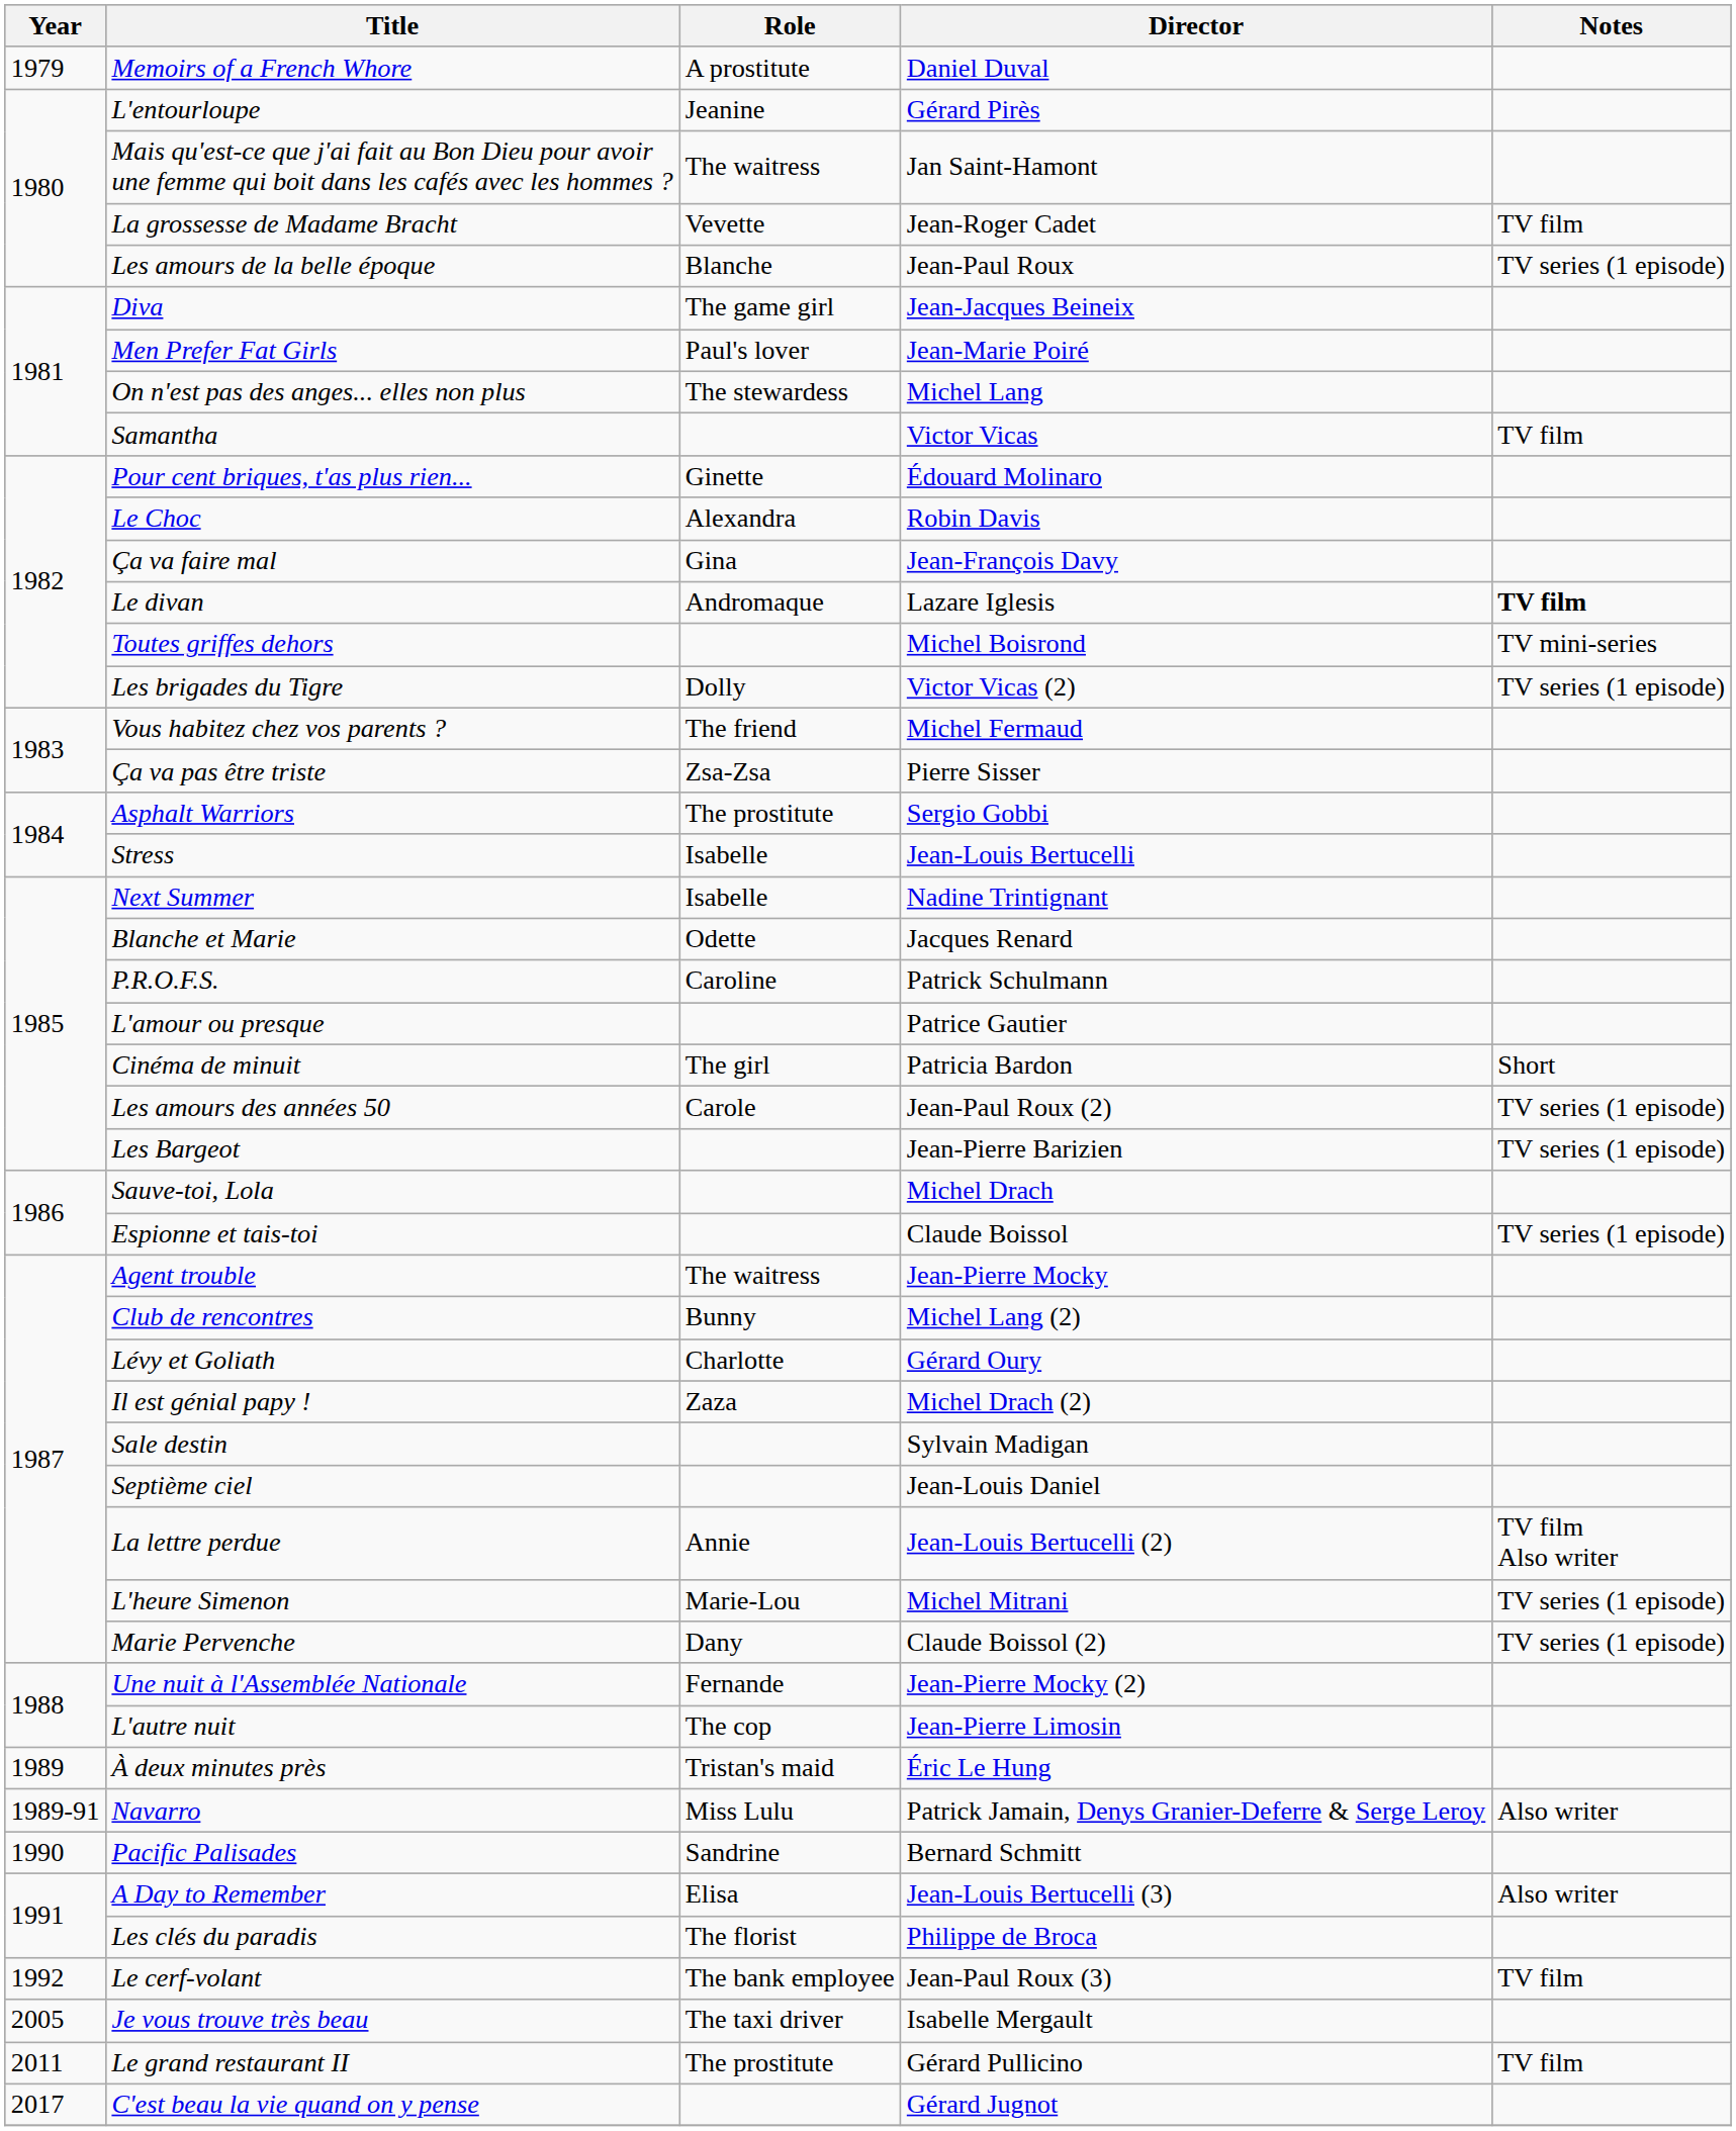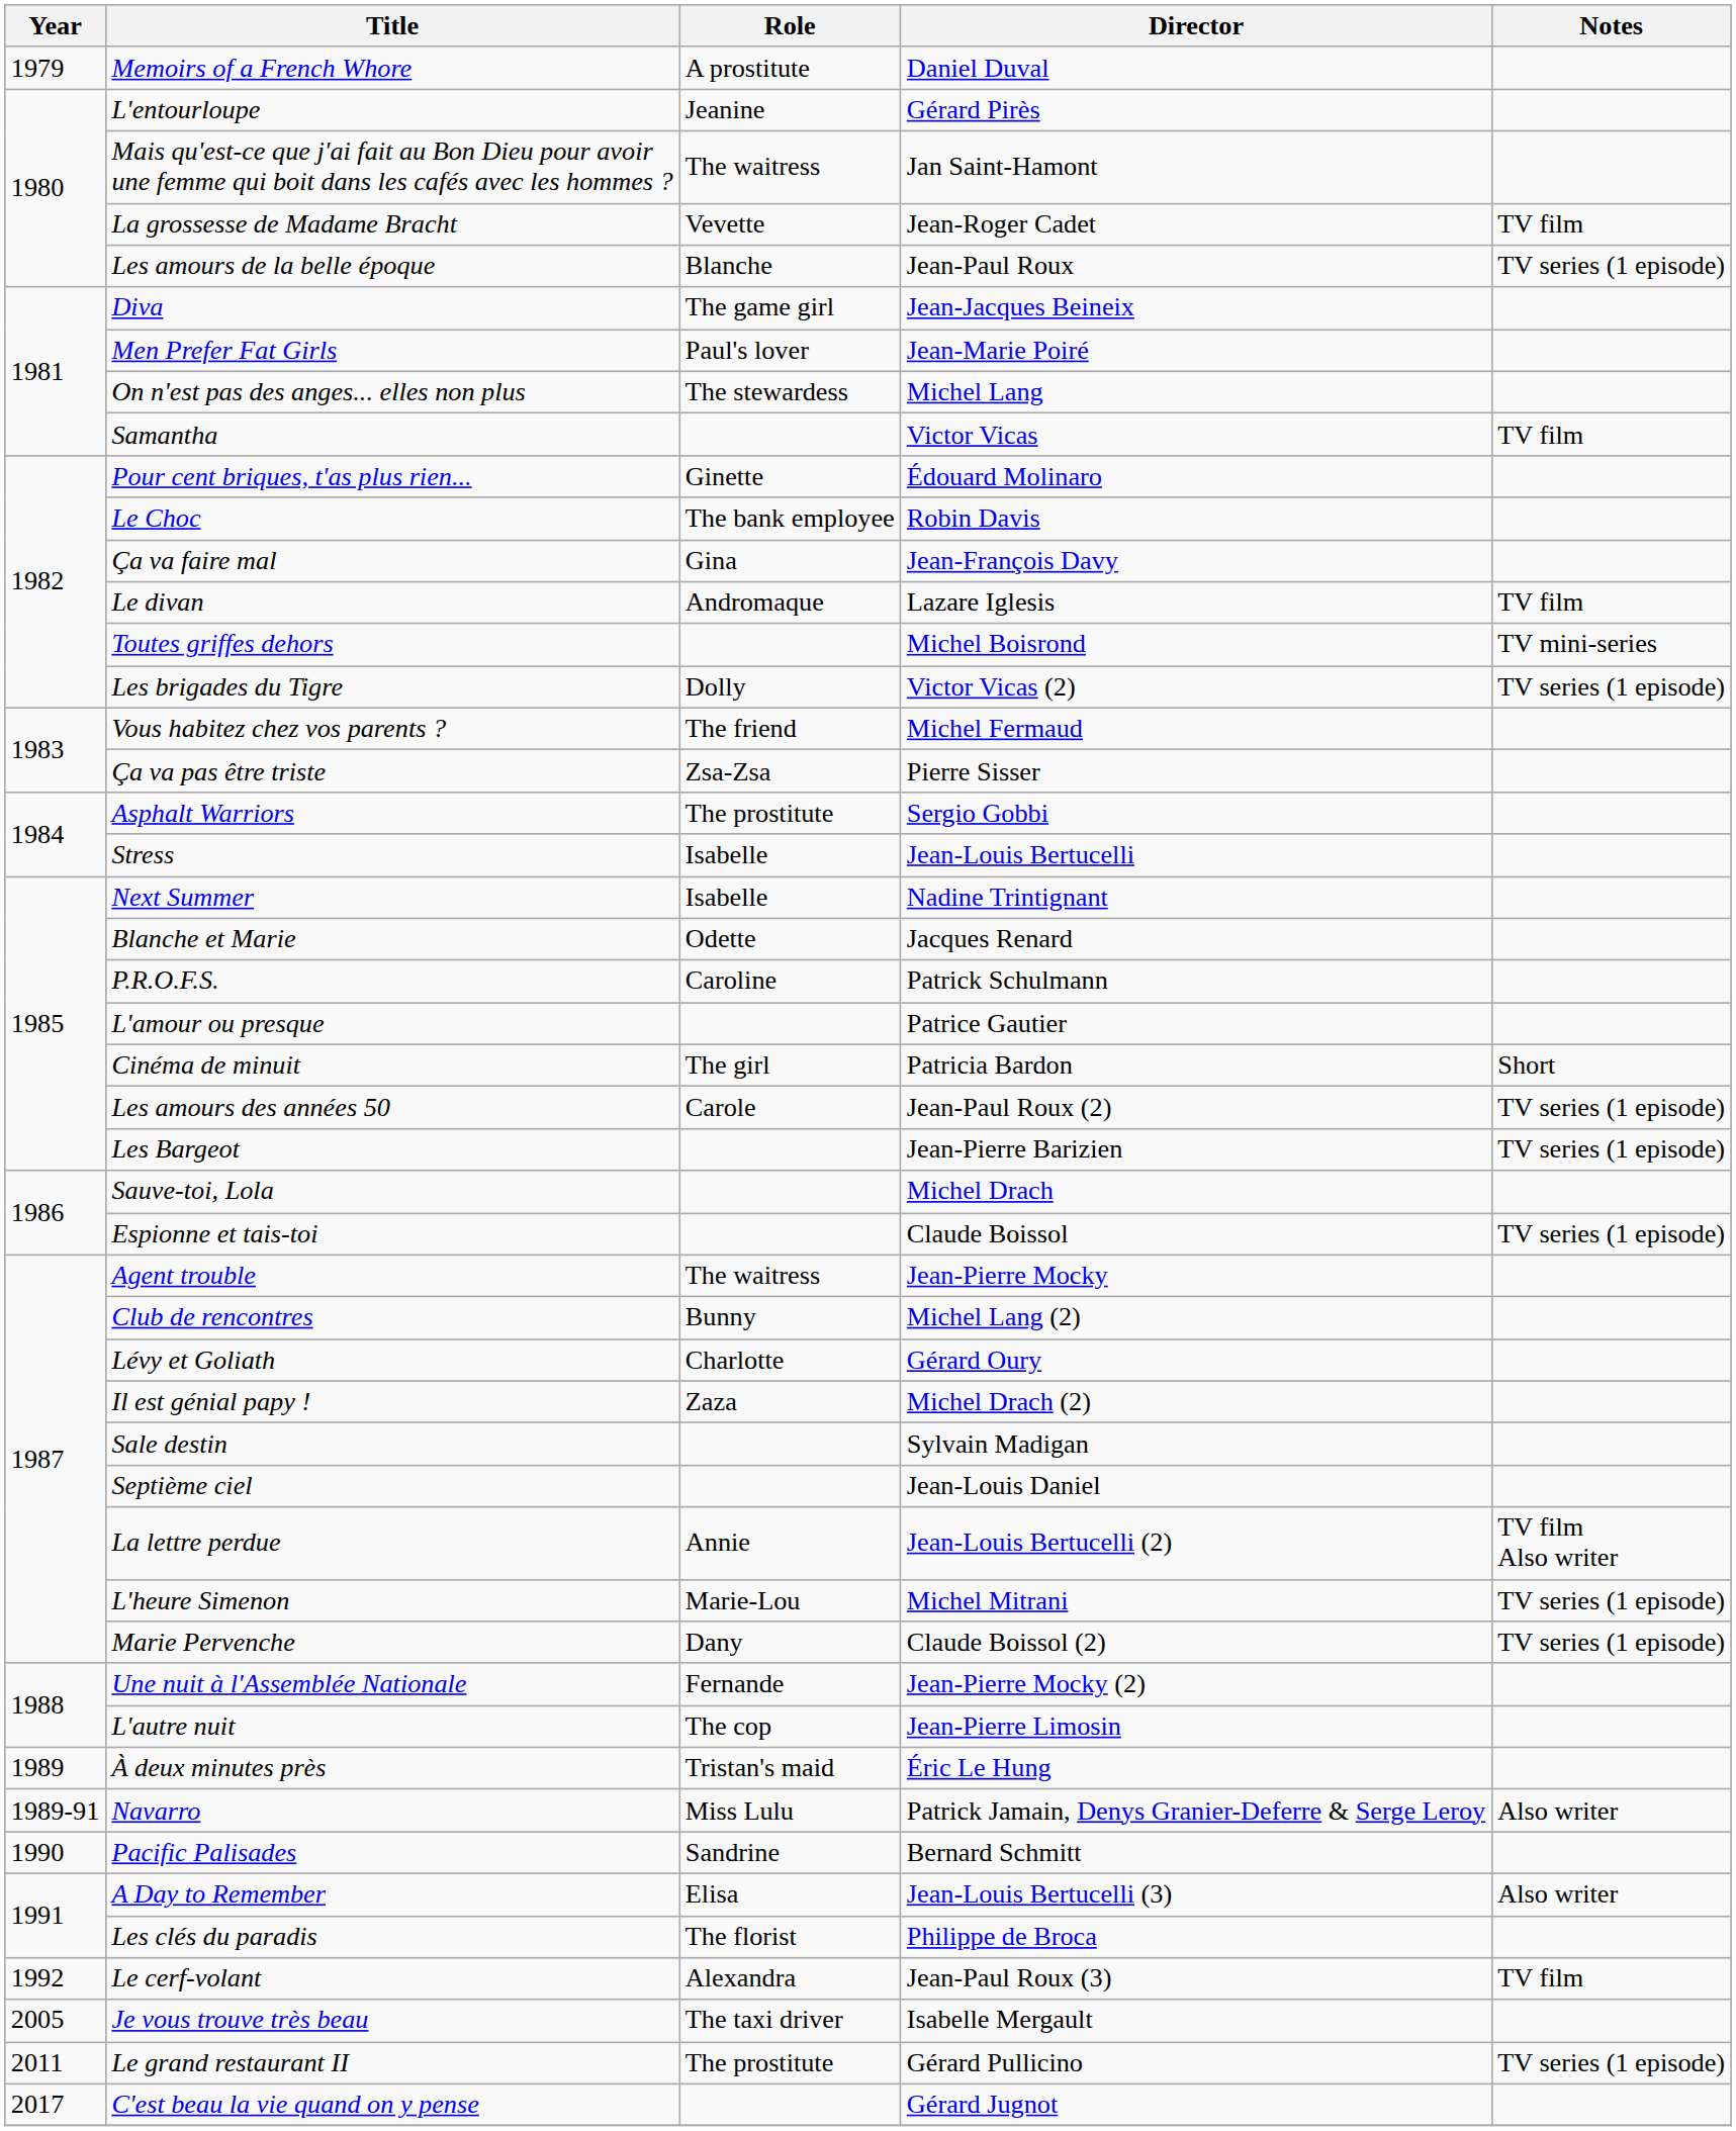 <table class="wikitable sortable">
 <tr>
 <th>Year</th>
 <th>Title</th>
 <th>Role</th>
 <th>Director</th>
 <th class="unsortable">Notes</th>
 </tr>
 <tr>
 <td rowspan=1>1979</td>
 <td><em><a href='#'>Memoirs of a French Whore</a></em></td>
 <td>A prostitute</td>
 <td><a href='#'>Daniel Duval</a></td>
 <td></td>
 </tr>
 <tr>
 <td rowspan=4>1980</td>
 <td><em>L'entourloupe</em></td>
 <td>Jeanine</td>
 <td><a href='#'>Gérard Pirès</a></td>
 <td></td>
 </tr>
 <tr>
 <td><em>Mais qu'est-ce que j'ai fait au Bon Dieu pour avoir<br> une femme qui boit dans les cafés avec les hommes ?</em></td>
 <td>The waitress</td>
 <td>Jan Saint-Hamont</td>
 <td></td>
 </tr>
 <tr>
 <td><em>La grossesse de Madame Bracht</em></td>
 <td>Vevette</td>
 <td>Jean-Roger Cadet</td>
 <td>TV film</td>
 </tr>
 <tr>
 <td><em>Les amours de la belle époque</em></td>
 <td>Blanche</td>
 <td>Jean-Paul Roux</td>
 <td>TV series (1 episode)</td>
 </tr>
 <tr>
 <td rowspan=4>1981</td>
 <td><em><a href='#'>Diva</a></em></td>
 <td>The game girl</td>
 <td><a href='#'>Jean-Jacques Beineix</a></td>
 <td></td>
 </tr>
 <tr>
 <td><em><a href='#'>Men Prefer Fat Girls</a></em></td>
 <td>Paul's lover</td>
 <td><a href='#'>Jean-Marie Poiré</a></td>
 <td></td>
 </tr>
 <tr>
 <td><em>On n'est pas des anges... elles non plus</em></td>
 <td>The stewardess</td>
 <td><a href='#'>Michel Lang</a></td>
 <td></td>
 </tr>
 <tr>
 <td><em>Samantha</em></td>
 <td></td>
 <td><a href='#'>Victor Vicas</a></td>
 <td>TV film</td>
 </tr>
 <tr>
 <td rowspan=6>1982</td>
 <td><em><a href='#'>Pour cent briques, t'as plus rien...</a></em></td>
 <td>Ginette</td>
 <td><a href='#'>Édouard Molinaro</a></td>
 <td></td>
 </tr>
 <tr>
 <td><em><a href='#'>Le Choc</a></em></td>
-<td>Alexandra</td>
+<td>The bank employee</td>
 <td><a href='#'>Robin Davis</a></td>
 <td></td>
 </tr>
 <tr>
 <td><em>Ça va faire mal</em></td>
 <td>Gina</td>
 <td><a href='#'>Jean-François Davy</a></td>
 <td></td>
 </tr>
 <tr>
 <td><em>Le divan</em></td>
 <td>Andromaque</td>
 <td>Lazare Iglesis</td>
-<td><strong>TV film</strong></td>
+<td>TV film</td>
 </tr>
 <tr>
 <td><em><a href='#'>Toutes griffes dehors</a></em></td>
 <td></td>
 <td><a href='#'>Michel Boisrond</a></td>
 <td>TV mini-series</td>
 </tr>
 <tr>
 <td><em>Les brigades du Tigre</em></td>
 <td>Dolly</td>
 <td><a href='#'>Victor Vicas</a> (2)</td>
 <td>TV series (1 episode)</td>
 </tr>
 <tr>
 <td rowspan=2>1983</td>
 <td><em>Vous habitez chez vos parents ?</em></td>
 <td>The friend</td>
 <td><a href='#'>Michel Fermaud</a></td>
 <td></td>
 </tr>
 <tr>
 <td><em>Ça va pas être triste</em></td>
 <td>Zsa-Zsa</td>
 <td>Pierre Sisser</td>
 <td></td>
 </tr>
 <tr>
 <td rowspan=2>1984</td>
 <td><em><a href='#'>Asphalt Warriors</a></em></td>
 <td>The prostitute</td>
 <td><a href='#'>Sergio Gobbi</a></td>
 <td></td>
 </tr>
 <tr>
 <td><em>Stress</em></td>
 <td>Isabelle</td>
 <td><a href='#'>Jean-Louis Bertucelli</a></td>
 <td></td>
 </tr>
 <tr>
 <td rowspan=7>1985</td>
 <td><em><a href='#'>Next Summer</a></em></td>
 <td>Isabelle</td>
 <td><a href='#'>Nadine Trintignant</a></td>
 <td></td>
 </tr>
 <tr>
 <td><em>Blanche et Marie</em></td>
 <td>Odette</td>
 <td>Jacques Renard</td>
 <td></td>
 </tr>
 <tr>
 <td><em>P.R.O.F.S.</em></td>
 <td>Caroline</td>
 <td>Patrick Schulmann</td>
 <td></td>
 </tr>
 <tr>
 <td><em>L'amour ou presque</em></td>
 <td></td>
 <td>Patrice Gautier</td>
 <td></td>
 </tr>
 <tr>
 <td><em>Cinéma de minuit</em></td>
 <td>The girl</td>
 <td>Patricia Bardon</td>
 <td>Short</td>
 </tr>
 <tr>
 <td><em>Les amours des années 50</em></td>
 <td>Carole</td>
 <td>Jean-Paul Roux (2)</td>
 <td>TV series (1 episode)</td>
 </tr>
 <tr>
 <td><em>Les Bargeot</em></td>
 <td></td>
 <td>Jean-Pierre Barizien</td>
 <td>TV series (1 episode)</td>
 </tr>
 <tr>
 <td rowspan=2>1986</td>
 <td><em>Sauve-toi, Lola</em></td>
 <td></td>
 <td><a href='#'>Michel Drach</a></td>
 <td></td>
 </tr>
 <tr>
 <td><em>Espionne et tais-toi</em></td>
 <td></td>
 <td>Claude Boissol</td>
 <td>TV series (1 episode)</td>
 </tr>
 <tr>
 <td rowspan=9>1987</td>
 <td><em><a href='#'>Agent trouble</a></em></td>
 <td>The waitress</td>
 <td><a href='#'>Jean-Pierre Mocky</a></td>
 <td></td>
 </tr>
 <tr>
 <td><em><a href='#'>Club de rencontres</a></em></td>
 <td>Bunny</td>
 <td><a href='#'>Michel Lang</a> (2)</td>
 <td></td>
 </tr>
 <tr>
 <td><em>Lévy et Goliath</em></td>
 <td>Charlotte</td>
 <td><a href='#'>Gérard Oury</a></td>
 <td></td>
 </tr>
 <tr>
 <td><em>Il est génial papy !</em></td>
 <td>Zaza</td>
 <td><a href='#'>Michel Drach</a> (2)</td>
 <td></td>
 </tr>
 <tr>
 <td><em>Sale destin</em></td>
 <td></td>
 <td>Sylvain Madigan</td>
 <td></td>
 </tr>
 <tr>
 <td><em>Septième ciel</em></td>
 <td></td>
 <td>Jean-Louis Daniel</td>
 <td></td>
 </tr>
 <tr>
 <td><em>La lettre perdue</em></td>
 <td>Annie</td>
 <td><a href='#'>Jean-Louis Bertucelli</a> (2)</td>
 <td>TV film<br>Also writer</td>
 </tr>
 <tr>
 <td><em>L'heure Simenon</em></td>
 <td>Marie-Lou</td>
 <td><a href='#'>Michel Mitrani</a></td>
 <td>TV series (1 episode)</td>
 </tr>
 <tr>
 <td><em>Marie Pervenche</em></td>
 <td>Dany</td>
 <td>Claude Boissol (2)</td>
 <td>TV series (1 episode)</td>
 </tr>
 <tr>
 <td rowspan=2>1988</td>
 <td><em><a href='#'>Une nuit à l'Assemblée Nationale</a></em></td>
 <td>Fernande</td>
 <td><a href='#'>Jean-Pierre Mocky</a> (2)</td>
 <td></td>
 </tr>
 <tr>
 <td><em>L'autre nuit</em></td>
 <td>The cop</td>
 <td><a href='#'>Jean-Pierre Limosin</a></td>
 <td></td>
 </tr>
 <tr>
 <td rowspan=1>1989</td>
 <td><em>À deux minutes près</em></td>
 <td>Tristan's maid</td>
 <td><a href='#'>Éric Le Hung</a></td>
 <td></td>
 </tr>
 <tr>
 <td rowspan=1>1989-91</td>
 <td><em><a href='#'>Navarro</a></em></td>
 <td>Miss Lulu</td>
 <td>Patrick Jamain, <a href='#'>Denys Granier-Deferre</a> & <a href='#'>Serge Leroy</a></td>
 <td>Also writer</td>
 </tr>
 <tr>
 <td rowspan=1>1990</td>
 <td><em><a href='#'>Pacific Palisades</a></em></td>
 <td>Sandrine</td>
 <td>Bernard Schmitt</td>
 <td></td>
 </tr>
 <tr>
 <td rowspan=2>1991</td>
 <td><em><a href='#'>A Day to Remember</a></em></td>
 <td>Elisa</td>
 <td><a href='#'>Jean-Louis Bertucelli</a> (3)</td>
 <td>Also writer</td>
 </tr>
 <tr>
 <td><em>Les clés du paradis</em></td>
 <td>The florist</td>
 <td><a href='#'>Philippe de Broca</a></td>
 <td></td>
 </tr>
 <tr>
 <td rowspan=1>1992</td>
 <td><em>Le cerf-volant</em></td>
-<td>The bank employee</td>
+<td>Alexandra</td>
 <td>Jean-Paul Roux (3)</td>
 <td>TV film</td>
 </tr>
 <tr>
 <td rowspan=1>2005</td>
 <td><em><a href='#'>Je vous trouve très beau</a></em></td>
 <td>The taxi driver</td>
 <td>Isabelle Mergault</td>
 <td></td>
 </tr>
 <tr>
 <td rowspan=1>2011</td>
 <td><em>Le grand restaurant II</em></td>
 <td>The prostitute</td>
 <td>Gérard Pullicino</td>
-<td>TV film</td>
+<td>TV series (1 episode)</td>
 </tr>
 <tr>
 <td rowspan=1>2017</td>
 <td><em><a href='#'>C'est beau la vie quand on y pense</a></em></td>
 <td></td>
 <td><a href='#'>Gérard Jugnot</a></td>
 <td></td>
 </tr>
 <tr>
 </tr>
 </table>
